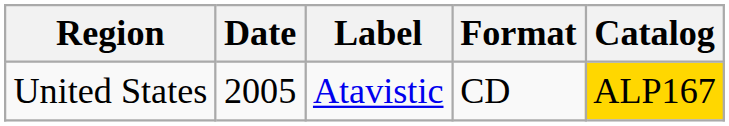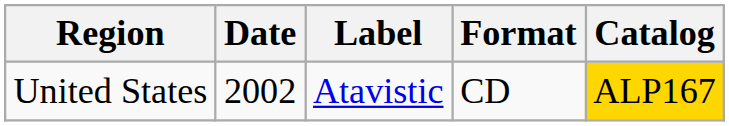 <table class="wikitable">
 <tr>
 <th>Region</th>
 <th>Date</th>
 <th>Label</th>
 <th>Format</th>
 <th>Catalog</th>
 </tr>
 <tr>
 <td>United States</td>
-<td>2005</td>
+<td>2002</td>
 <td><a href='#'>Atavistic</a></td>
 <td>CD</td>
 <td style="background: gold;">ALP167</td>
 </tr>
 </table>
